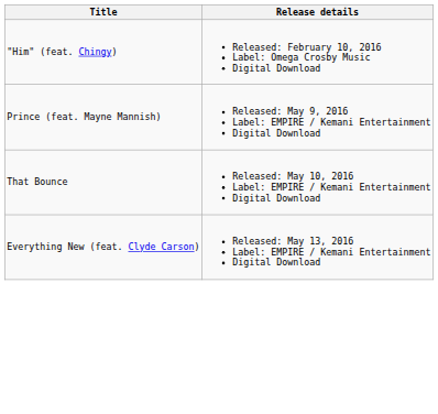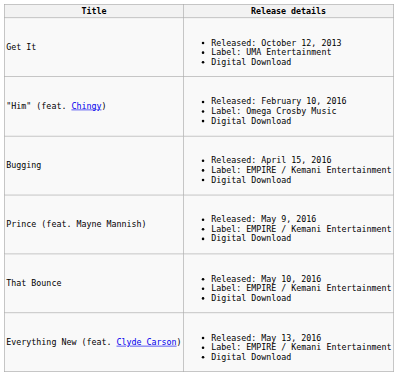 <table class="wikitable">
 <tr>
 <th>Title</th>
 <th>Release details</th>
 </tr>
 <tr>
+<td>Get It</td>
+<td><br><ul><li>Released: October 12, 2013</li><li>Label: UMA Entertainment</li><li>Digital Download</li></ul></td>
+</tr>
+<tr>
 <td>"Him" (feat. <a href='#'>Chingy</a>)</td>
 <td><br><ul><li>Released: February 10, 2016</li><li>Label: Omega Crosby Music</li><li>Digital Download</li></ul></td>
+</tr>
+<tr>
+<td>Bugging</td>
+<td><br><ul><li>Released: April 15, 2016</li><li>Label: EMPIRE / Kemani Entertainment</li><li>Digital Download</li></ul></td>
 </tr>
 <tr>
 <td>Prince (feat. Mayne Mannish)</td>
 <td><br><ul><li>Released: May 9, 2016</li><li>Label: EMPIRE / Kemani Entertainment</li><li>Digital Download</li></ul></td>
 </tr>
 <tr>
 <td>That Bounce</td>
 <td><br><ul><li>Released: May 10, 2016</li><li>Label: EMPIRE / Kemani Entertainment</li><li>Digital Download</li></ul></td>
 </tr>
 <tr>
 <td>Everything New (feat. <a href='#'>Clyde Carson</a>)</td>
 <td><br><ul><li>Released: May 13, 2016</li><li>Label: EMPIRE / Kemani Entertainment</li><li>Digital Download</li></ul></td>
 </tr>
 </table>
